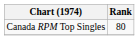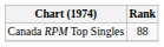 <table class="wikitable">
 <tr>
 <th>Chart (1974)</th>
 <th style="text-align:center;">Rank</th>
 </tr>
 <tr>
 <td>Canada <em>RPM</em> Top Singles</td>
-<td style="text-align:center;">80</td>
+<td style="text-align:center;">88</td>
 </tr>
 <tr>
 </tr>
 </table>
